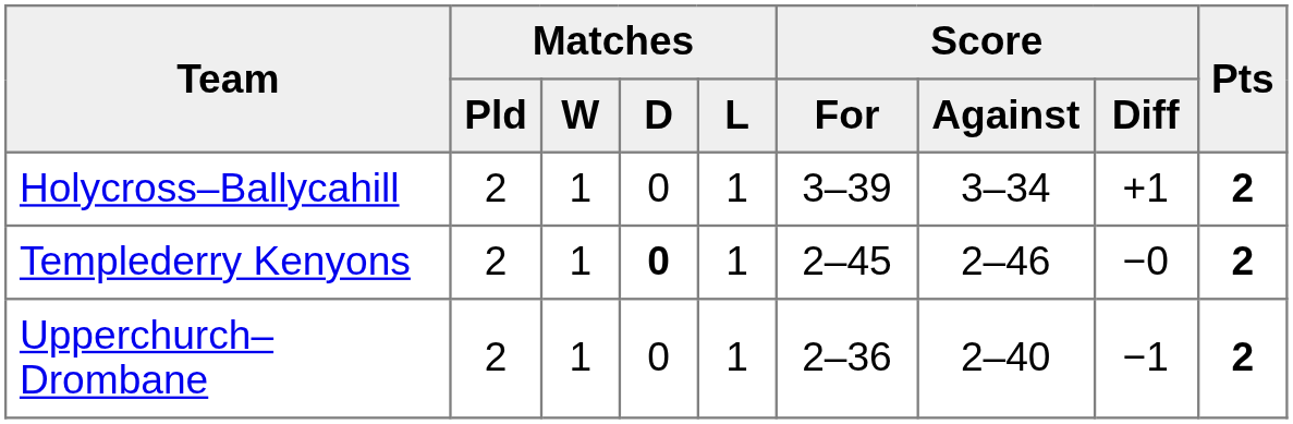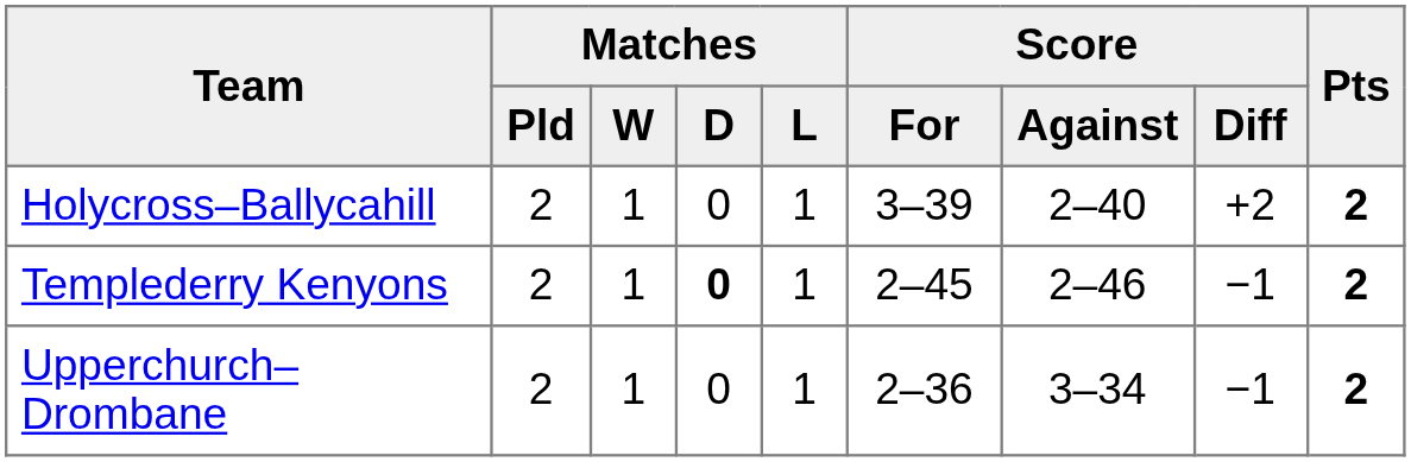 <table style=border-collapse:collapse border=1 cellspacing=0 cellpadding=5>
 <tr align=center bgcolor=#efefef>
 <th rowspan=2 width=165>Team</th>
 <th colspan=4>Matches</th>
 <th colspan=3>Score</th>
 <th rowspan=2width=20>Pts</th>
 </tr>
 <tr align=center bgcolor=#efefef>
 <th width=20>Pld</th>
 <th width=20>W</th>
 <th width=20>D</th>
 <th width=20>L</th>
 <th width=45>For</th>
 <th width=45>Against</th>
 <th width=30>Diff</th>
 </tr>
 <tr align=center>
 <td style="text-align:left;"> <a href='#'>Holycross–Ballycahill</a></td>
 <td>2</td>
 <td>1</td>
 <td>0</td>
 <td>1</td>
 <td>3–39</td>
-<td>3–34</td>
-<td>+1</td>
+<td>2–40</td>
+<td>+2</td>
 <td><strong>2</strong></td>
 </tr>
 <tr align=center>
 <td style="text-align:left;"> <a href='#'>Templederry Kenyons</a></td>
 <td>2</td>
 <td>1</td>
 <td><strong>0</strong></td>
 <td>1</td>
 <td>2–45</td>
 <td>2–46</td>
-<td>−0</td>
+<td>−1</td>
 <td><strong>2</strong></td>
 </tr>
 <tr align=center>
 <td style="text-align:left;"> <a href='#'>Upperchurch–Drombane</a></td>
 <td>2</td>
 <td>1</td>
 <td>0</td>
 <td>1</td>
 <td>2–36</td>
-<td>2–40</td>
+<td>3–34</td>
 <td>−1</td>
 <td><strong>2</strong></td>
 </tr>
 </table>
